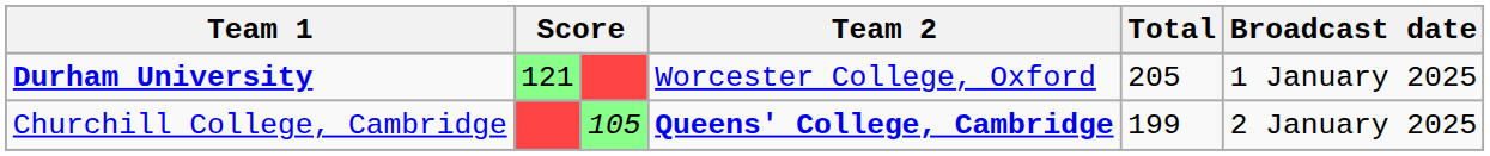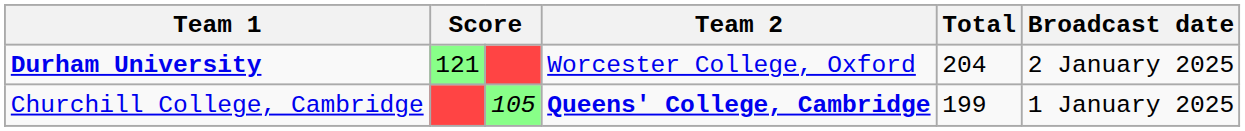 <table class="wikitable">
 <tr>
 <th>Team 1</th>
 <th colspan=2>Score</th>
 <th>Team 2</th>
 <th>Total</th>
 <th>Broadcast date</th>
 </tr>
 <tr>
 <td><strong><a href='#'>Durham University</a></strong></td>
 <td style="background:#88ff88">121</td>
 <td style="background:#f44;"></td>
 <td><a href='#'>Worcester College, Oxford</a></td>
-<td>205</td>
-<td>1 January 2025</td>
+<td>204</td>
+<td>2 January 2025</td>
 </tr>
 <tr>
 <td><a href='#'>Churchill College, Cambridge</a></td>
 <td style="background:#f44;"></td>
 <td style="background:#88ff88"><em>105</em></td>
 <td><strong><a href='#'>Queens' College, Cambridge</a></strong></td>
 <td>199</td>
-<td>2 January 2025</td>
+<td>1 January 2025</td>
 </tr>
 </table>
